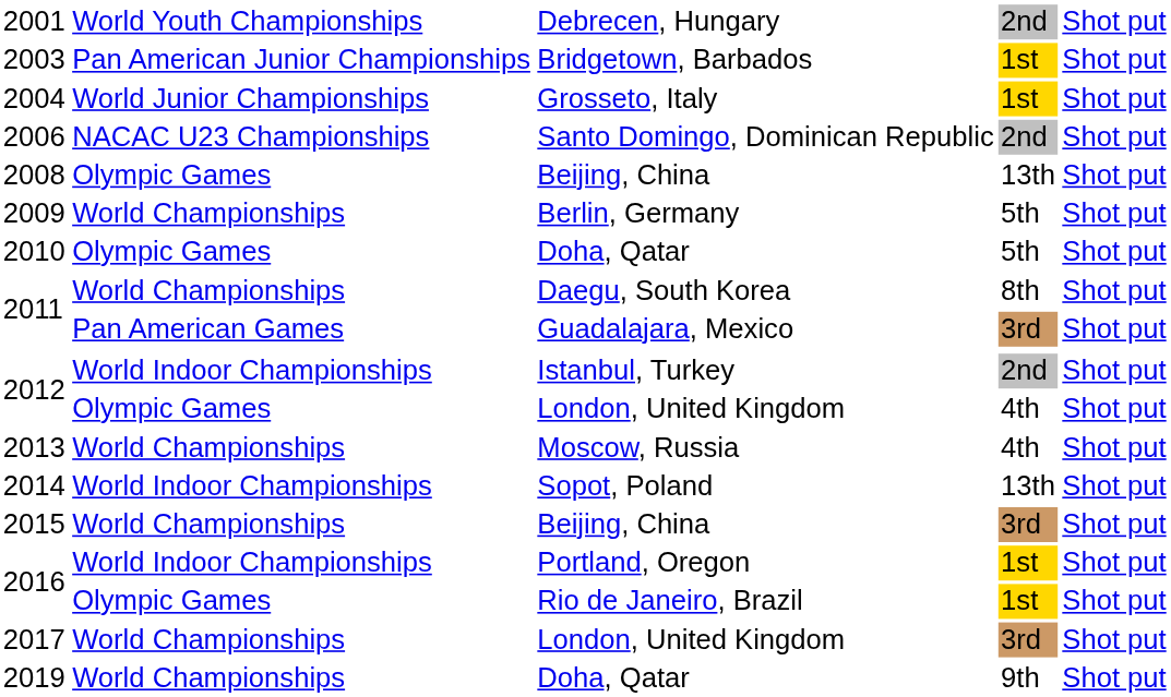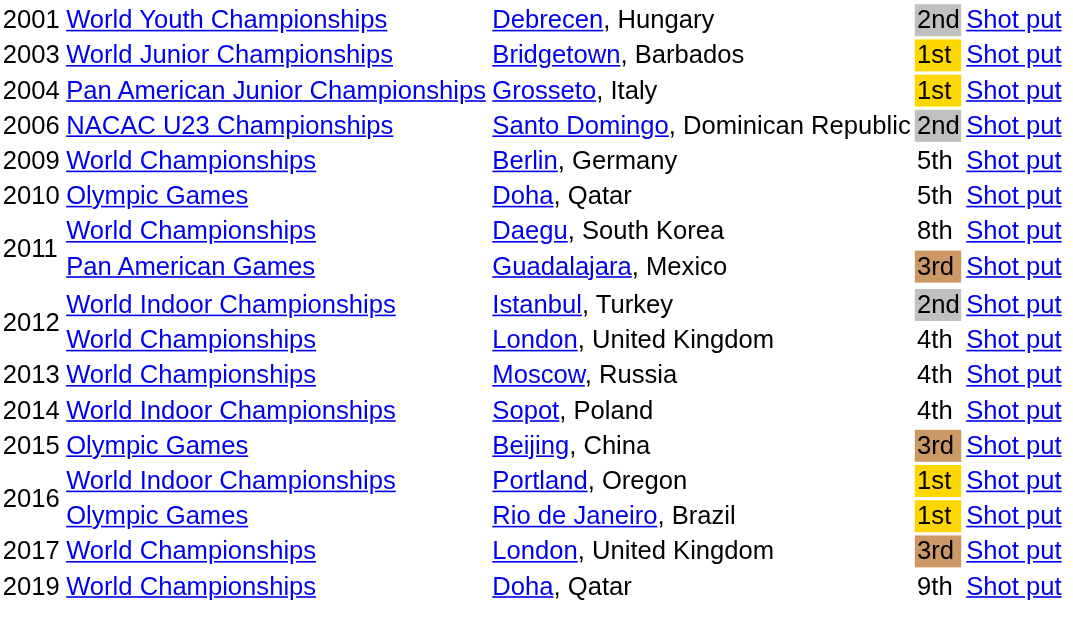 <table>
 <tr>
 <td>2001</td>
 <td><a href='#'>World Youth Championships</a></td>
 <td><a href='#'>Debrecen</a>, Hungary</td>
 <td bgcolor=silver>2nd</td>
 <td><a href='#'>Shot put</a></td>
 <td></td>
 <td></td>
 </tr>
 <tr>
 <td>2003</td>
-<td><a href='#'>Pan American Junior Championships</a></td>
+<td><a href='#'>World Junior Championships</a></td>
 <td><a href='#'>Bridgetown</a>, Barbados</td>
 <td bgcolor=gold>1st</td>
 <td><a href='#'>Shot put</a></td>
 <td></td>
 <td></td>
 </tr>
 <tr>
 <td>2004</td>
-<td><a href='#'>World Junior Championships</a></td>
+<td><a href='#'>Pan American Junior Championships</a></td>
 <td><a href='#'>Grosseto</a>, Italy</td>
 <td bgcolor=gold>1st</td>
 <td><a href='#'>Shot put</a></td>
 <td></td>
 <td></td>
 </tr>
 <tr>
 <td>2006</td>
 <td><a href='#'>NACAC U23 Championships</a></td>
 <td><a href='#'>Santo Domingo</a>, Dominican Republic</td>
 <td bgcolor=silver>2nd</td>
-<td><a href='#'>Shot put</a></td>
-<td></td>
-<td></td>
-</tr>
-<tr>
-<td>2008</td>
-<td><a href='#'>Olympic Games</a></td>
-<td><a href='#'>Beijing</a>, China</td>
-<td>13th</td>
 <td><a href='#'>Shot put</a></td>
 <td></td>
 <td></td>
 </tr>
 <tr>
 <td>2009</td>
 <td><a href='#'>World Championships</a></td>
 <td><a href='#'>Berlin</a>, Germany</td>
 <td>5th</td>
 <td><a href='#'>Shot put</a></td>
 <td></td>
 <td></td>
 </tr>
 <tr>
 <td>2010</td>
 <td><a href='#'>Olympic Games</a></td>
 <td><a href='#'>Doha</a>, Qatar</td>
 <td>5th</td>
 <td><a href='#'>Shot put</a></td>
 <td></td>
 <td></td>
 </tr>
 <tr>
 <td rowspan=2>2011</td>
 <td><a href='#'>World Championships</a></td>
 <td><a href='#'>Daegu</a>, South Korea</td>
 <td>8th</td>
 <td><a href='#'>Shot put</a></td>
 <td></td>
 <td></td>
 </tr>
 <tr>
 <td><a href='#'>Pan American Games</a></td>
 <td><a href='#'>Guadalajara</a>, Mexico</td>
 <td bgcolor=cc9966>3rd</td>
 <td><a href='#'>Shot put</a></td>
 <td></td>
 <td></td>
 </tr>
 <tr>
 </tr>
 <tr>
 <td rowspan=2>2012</td>
 <td><a href='#'>World Indoor Championships</a></td>
 <td><a href='#'>Istanbul</a>, Turkey</td>
 <td bgcolor=silver>2nd</td>
 <td><a href='#'>Shot put</a></td>
 <td></td>
 <td></td>
 </tr>
 <tr>
-<td><a href='#'>Olympic Games</a></td>
+<td><a href='#'>World Championships</a></td>
 <td><a href='#'>London</a>, United Kingdom</td>
 <td>4th</td>
 <td><a href='#'>Shot put</a></td>
 <td></td>
 <td></td>
 </tr>
 <tr>
 <td>2013</td>
 <td><a href='#'>World Championships</a></td>
 <td><a href='#'>Moscow</a>, Russia</td>
 <td>4th</td>
 <td><a href='#'>Shot put</a></td>
 <td></td>
 <td></td>
 </tr>
 <tr>
 <td>2014</td>
 <td><a href='#'>World Indoor Championships</a></td>
 <td><a href='#'>Sopot</a>, Poland</td>
-<td>13th</td>
+<td>4th</td>
 <td><a href='#'>Shot put</a></td>
 <td></td>
 <td></td>
 </tr>
 <tr>
 <td>2015</td>
-<td><a href='#'>World Championships</a></td>
+<td><a href='#'>Olympic Games</a></td>
 <td><a href='#'>Beijing</a>, China</td>
 <td bgcolor=cc9966>3rd</td>
 <td><a href='#'>Shot put</a></td>
 <td></td>
 <td></td>
 </tr>
 <tr>
 <td rowspan=2>2016</td>
 <td><a href='#'>World Indoor Championships</a></td>
 <td><a href='#'>Portland</a>, Oregon</td>
 <td bgcolor=gold>1st</td>
 <td><a href='#'>Shot put</a></td>
 <td></td>
 <td></td>
 </tr>
 <tr>
 <td><a href='#'>Olympic Games</a></td>
 <td><a href='#'>Rio de Janeiro</a>, Brazil</td>
 <td bgcolor=gold>1st</td>
 <td><a href='#'>Shot put</a></td>
 <td></td>
 <td></td>
 </tr>
 <tr>
 <td>2017</td>
 <td><a href='#'>World Championships</a></td>
 <td><a href='#'>London</a>, United Kingdom</td>
 <td bgcolor=cc9966>3rd</td>
 <td><a href='#'>Shot put</a></td>
 <td></td>
 <td></td>
 </tr>
 <tr>
 <td>2019</td>
 <td><a href='#'>World Championships</a></td>
 <td><a href='#'>Doha</a>, Qatar</td>
 <td>9th</td>
 <td><a href='#'>Shot put</a></td>
 <td></td>
 <td></td>
 </tr>
 <tr>
 </tr>
 </table>
